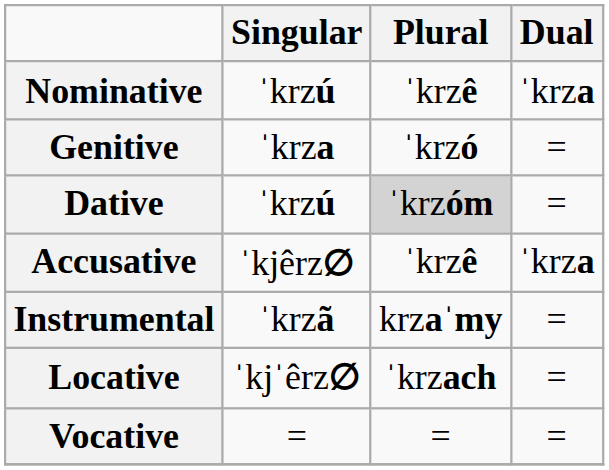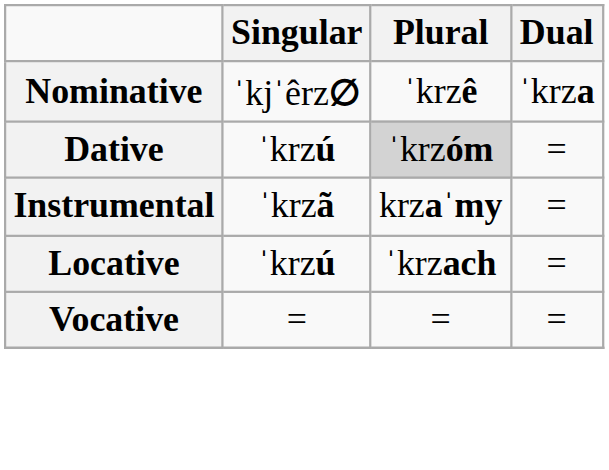 <table class="wikitable" style="text-align:center">
 <tr>
 <td></td>
 <th>Singular</th>
 <th>Plural</th>
 <th>Dual</th>
 </tr>
 <tr>
 <th>Nominative</th>
-<td>ˈkrz<strong>ú</strong></td>
+<td>ˈkjˈêrz<strong>∅</strong></td>
 <td>ˈkrz<strong>ê</strong></td>
 <td>ˈkrz<strong>a</strong></td>
-</tr>
-<tr>
-<th>Genitive</th>
-<td>ˈkrz<strong>a</strong></td>
-<td>ˈkrz<strong>ó</strong></td>
-<td>= </td>
 </tr>
 <tr>
 <th>Dative</th>
 <td>ˈkrz<strong>ú</strong></td>
 <td style="background: lightgrey;">ˈkrz<strong>óm</strong></td>
 <td>= </td>
-</tr>
-<tr>
-<th>Accusative</th>
-<td>ˈkjêrz<strong>∅</strong></td>
-<td>ˈkrz<strong>ê</strong></td>
-<td>ˈkrz<strong>a</strong></td>
 </tr>
 <tr>
 <th>Instrumental</th>
 <td>ˈkrz<strong>ã</strong></td>
 <td>krz<strong>aˈmy</strong></td>
 <td>= </td>
 </tr>
 <tr>
 <th>Locative</th>
-<td>ˈkjˈêrz<strong>∅</strong></td>
+<td>ˈkrz<strong>ú</strong></td>
 <td>ˈkrz<strong>ach</strong></td>
 <td>= </td>
 </tr>
 <tr>
 <th>Vocative</th>
 <td>= </td>
 <td>= </td>
 <td>= </td>
 </tr>
 <tr>
 </tr>
 </table>
